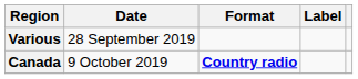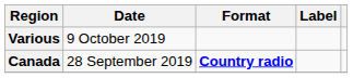 <table class="wikitable plainrowheaders">
 <tr>
 <th>Region</th>
 <th>Date</th>
 <th>Format</th>
 <th>Label</th>
 <th></th>
 </tr>
 <tr>
 <th scope="row">Various</th>
-<td>28 September 2019</td>
+<td>9 October 2019</td>
 <td></td>
 <td></td>
 <td></td>
 </tr>
 <tr>
 <th scope="row">Canada</th>
-<td>9 October 2019</td>
+<td>28 September 2019</td>
 <td><strong><a href='#'>Country radio</a></strong></td>
 <td></td>
 <td></td>
 </tr>
 <tr>
 </tr>
 </table>
